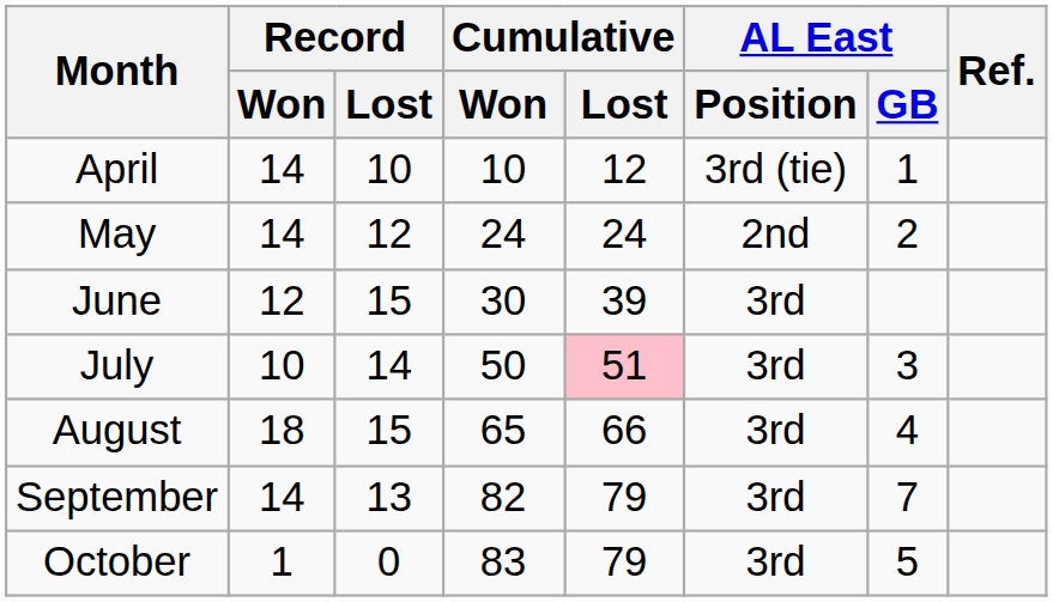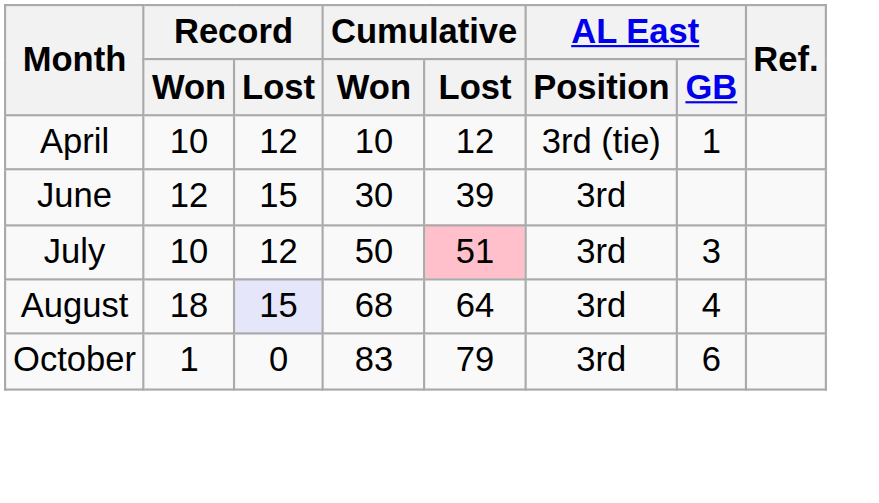 <table class="wikitable" style="text-align:center;">
 <tr>
 <th rowspan=2>Month</th>
 <th colspan=2>Record</th>
 <th colspan=2>Cumulative</th>
 <th colspan=2><a href='#'>AL East</a></th>
 <th rowspan=2>Ref.</th>
 </tr>
 <tr>
 <th>Won</th>
 <th>Lost</th>
 <th>Won</th>
 <th>Lost</th>
 <th>Position</th>
 <th><a href='#'>GB</a></th>
 </tr>
 <tr>
 <td>April</td>
-<td>14</td>
 <td>10</td>
+<td>12</td>
 <td>10</td>
 <td>12</td>
 <td>3rd (tie)</td>
 <td>1</td>
-<td></td>
-</tr>
-<tr>
-<td>May</td>
-<td>14</td>
-<td>12</td>
-<td>24</td>
-<td>24</td>
-<td>2nd</td>
-<td>2</td>
 <td></td>
 </tr>
 <tr>
 <td>June</td>
 <td>12</td>
 <td>15</td>
 <td>30</td>
 <td>39</td>
 <td>3rd</td>
 <td></td>
 <td></td>
 </tr>
 <tr>
 <td>July</td>
 <td>10</td>
-<td>14</td>
+<td>12</td>
 <td>50</td>
 <td style="background: pink;">51</td>
 <td>3rd</td>
 <td>3</td>
 <td></td>
 </tr>
 <tr>
 <td>August</td>
 <td>18</td>
-<td>15</td>
-<td>65</td>
-<td>66</td>
+<td style="background: lavender;">15</td>
+<td>68</td>
+<td>64</td>
 <td>3rd</td>
 <td>4</td>
-<td></td>
-</tr>
-<tr>
-<td>September</td>
-<td>14</td>
-<td>13</td>
-<td>82</td>
-<td>79</td>
-<td>3rd</td>
-<td>7</td>
 <td></td>
 </tr>
 <tr>
 <td>October</td>
 <td>1</td>
 <td>0</td>
 <td>83</td>
 <td>79</td>
 <td>3rd</td>
-<td>5</td>
+<td>6</td>
 <td></td>
 </tr>
 </table>
